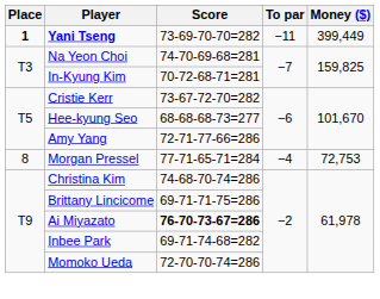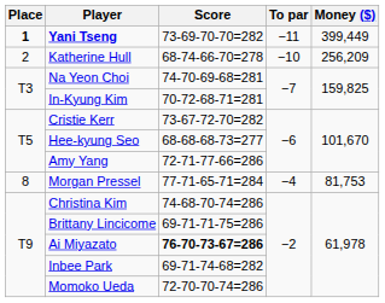 <table class="wikitable">
 <tr>
 <th>Place</th>
 <th>Player</th>
 <th>Score</th>
 <th>To par</th>
 <th>Money <a href='#'>($)</a></th>
 </tr>
 <tr>
 <td align=center><strong>1</strong></td>
 <td> <strong><a href='#'>Yani Tseng</a></strong></td>
 <td>73-69-70-70=282</td>
 <td align=center>−11</td>
 <td align=center>399,449</td>
+</tr>
+<tr>
+<td align=center>2</td>
+<td> <a href='#'>Katherine Hull</a></td>
+<td>68-74-66-70=278</td>
+<td align=center>−10</td>
+<td align=center>256,209</td>
 </tr>
 <tr>
 <td rowspan="2" align=center>T3</td>
 <td> <a href='#'>Na Yeon Choi</a></td>
 <td>74-70-69-68=281</td>
 <td rowspan="2" align=center>−7</td>
 <td rowspan=2 align=center>159,825</td>
 </tr>
 <tr>
 <td> <a href='#'>In-Kyung Kim</a></td>
 <td>70-72-68-71=281</td>
 </tr>
 <tr>
 <td rowspan="3" align=center>T5</td>
 <td> <a href='#'>Cristie Kerr</a></td>
 <td>73-67-72-70=282</td>
 <td rowspan="3" align=center>−6</td>
 <td rowspan=3 align=center>101,670</td>
 </tr>
 <tr>
 <td> <a href='#'>Hee-kyung Seo</a></td>
 <td>68-68-68-73=277</td>
 </tr>
 <tr>
 <td> <a href='#'>Amy Yang</a></td>
 <td>72-71-77-66=286</td>
 </tr>
 <tr>
 <td align=center>8</td>
 <td> <a href='#'>Morgan Pressel</a></td>
 <td>77-71-65-71=284</td>
 <td align=center>−4</td>
-<td align=center>72,753</td>
+<td align=center>81,753</td>
 </tr>
 <tr>
 <td rowspan="5" align=center>T9</td>
 <td> <a href='#'>Christina Kim</a></td>
 <td>74-68-70-74=286</td>
 <td rowspan="5" align=center>−2</td>
 <td rowspan=5 align=center>61,978</td>
 </tr>
 <tr>
 <td> <a href='#'>Brittany Lincicome</a></td>
 <td>69-71-71-75=286</td>
 </tr>
 <tr>
 <td> <a href='#'>Ai Miyazato</a></td>
 <td><strong>76-70-73-67=286</strong></td>
 </tr>
 <tr>
 <td> <a href='#'>Inbee Park</a></td>
 <td>69-71-74-68=282</td>
 </tr>
 <tr>
 <td> <a href='#'>Momoko Ueda</a></td>
 <td>72-70-70-74=286</td>
 </tr>
 </table>
